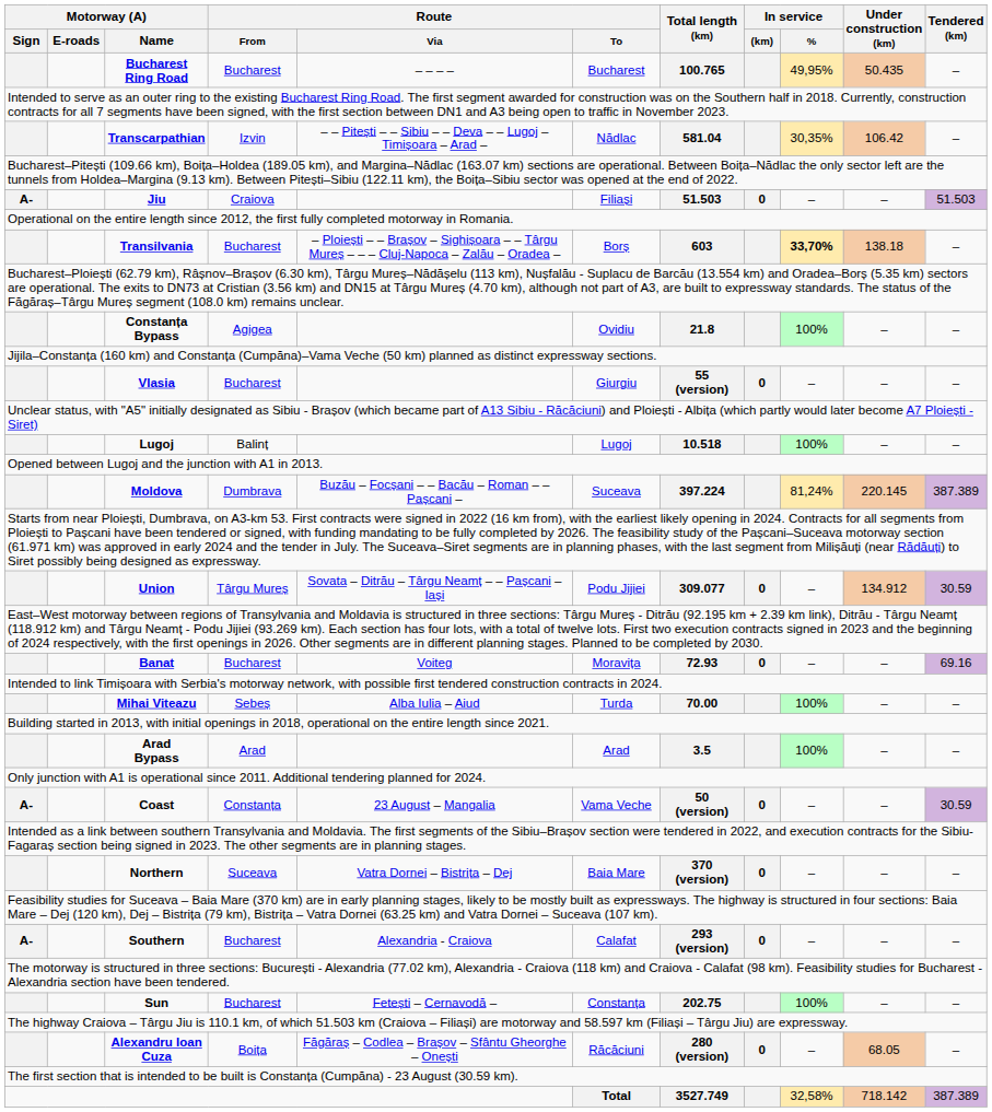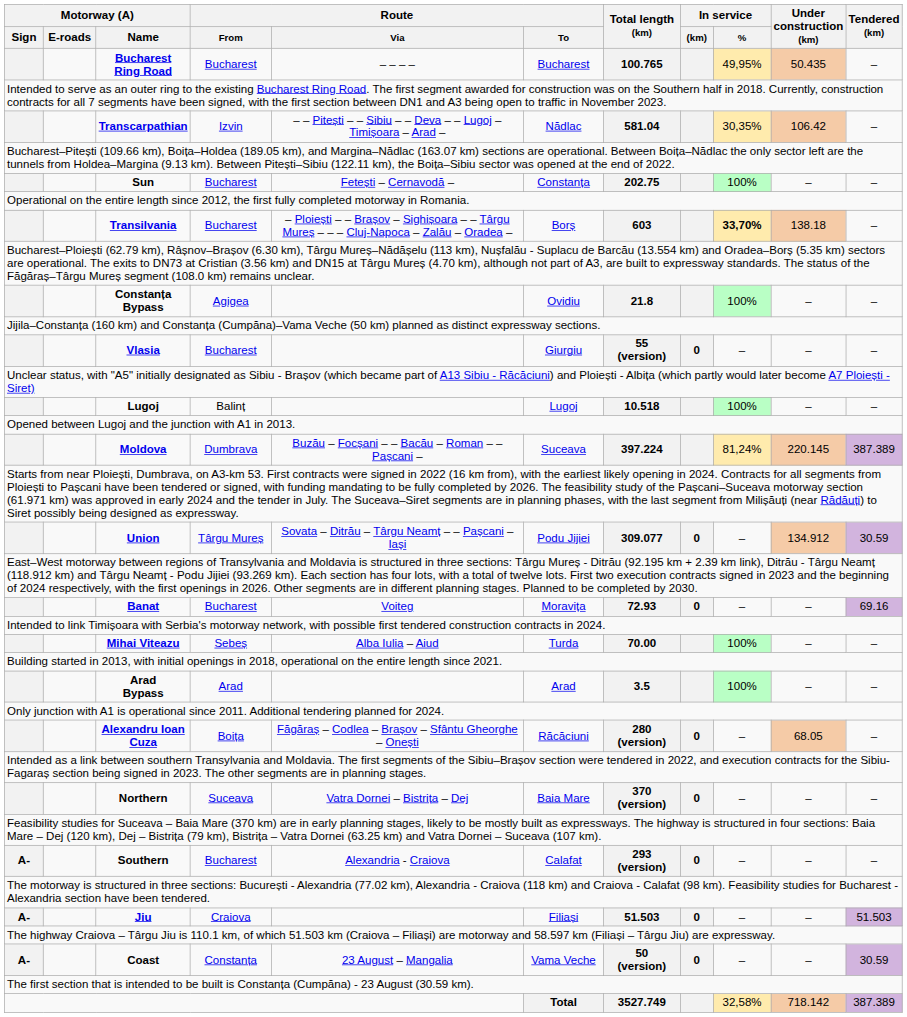 <table class="wikitable">
 <tr style="text-align: center">
 <th colspan="3">Motorway (A) </th>
 <th colspan="3">Route</th>
 <th rowspan="2">Total length <br><small>(km)</small></th>
 <th colspan="2">In service</th>
 <th style="width: 70px" rowspan="2">Under <br>construction <br><small>(km)</small></th>
 <th style="width: 70px" rowspan="2">Tendered <br><small>(km)</small></th>
 </tr>
 <tr>
 <th>Sign</th>
 <th>E-roads</th>
 <th style="width: 70px">Name</th>
 <th><small>From</small></th>
 <th><small>Via</small></th>
 <th><small>To</small></th>
 <th><small>(km)</small></th>
 <th><small>%</small></th>
 </tr>
 <tr>
 <th></th>
 <td></td>
 <td scope="row" style="text-align:center;"><strong><a href='#'>Bucharest<br>Ring Road</a></strong></td>
 <td scope="row" style="text-align:center;"><a href='#'>Bucharest</a></td>
 <td scope="row" style="text-align:center;"> –  –  –  – </td>
 <td scope="row" style="text-align:center;"><a href='#'>Bucharest</a></td>
 <th style="text-align:center">100.765</th>
 <th></th>
 <td scope="row" style="text-align:center;" bgcolor="#FFEBAD">49,95%</td>
 <td scope="row" style="text-align:center;" bgcolor="#F5CBA7">50.435</td>
 <td scope="row" style="text-align:center;">–</td>
 </tr>
 <tr>
 <td colspan="11">Intended to serve as an outer ring to the existing <a href='#'>Bucharest Ring Road</a>. The first segment awarded for construction was on the Southern half in 2018. Currently, construction contracts for all 7 segments have been signed, with the first section between DN1 and A3 being open to traffic in November 2023.</td>
 </tr>
 <tr>
 <th></th>
 <td scope="row" style="text-align:center;"> <br></td>
 <td scope="row" style="text-align:center;"><strong><a href='#'>Transcarpathian</a></strong></td>
 <td scope="row" style="text-align:center;"><a href='#'>Izvin</a> <br> </td>
 <td scope="row" style="text-align:center;"> –  – <a href='#'>Pitești</a> –  – <a href='#'>Sibiu</a> –  – <a href='#'>Deva</a> –  – <a href='#'>Lugoj</a> – <a href='#'>Timișoara</a> – <a href='#'>Arad</a> –  </td>
 <td scope="row" style="text-align:center;"><a href='#'>Nădlac</a> <br>   </td>
 <th style="text-align:center">581.04</th>
 <th></th>
 <td scope="row" style="text-align:center;" bgcolor="#FFEBAD">30,35%</td>
 <td scope="row" style="text-align:center;" bgcolor="#F5CBA7">106.42</td>
 <td scope="row" style="text-align:center;">–</td>
 </tr>
 <tr>
 <td colspan="11">Bucharest–Pitești (109.66 km), Boița–Holdea (189.05 km), and Margina–Nădlac (163.07 km) sections are operational. Between Boița–Nădlac the only sector left are the tunnels from Holdea–Margina (9.13 km). Between Pitești–Sibiu (122.11 km), the Boița–Sibiu sector was opened at the end of 2022.</td>
 </tr>
 <tr>
-<th scope="row" style="text-align:center;">A-</th>
-<td></td>
-<td scope="row" style="text-align:center;"><strong><a href='#'>Jiu</a></strong></td>
-<td scope="row" style="text-align:center;"><a href='#'>Craiova</a> <br> </td>
+<th></th>
 <td scope="row" style="text-align:center;"></td>
-<td scope="row" style="text-align:center;"><a href='#'>Filiași</a></td>
-<th style="text-align:center">51.503</th>
-<th>0</th>
+<td scope="row" style="text-align:center;"><strong>Sun</strong></td>
+<td scope="row" style="text-align:center;"><a href='#'>Bucharest</a> <br> </td>
+<td scope="row" style="text-align:center;"><a href='#'>Fetești</a> – <a href='#'>Cernavodă</a> – </td>
+<td scope="row" style="text-align:center;"><a href='#'>Constanța</a></td>
+<th style="text-align:center">202.75</th>
+<th></th>
+<td scope="row" style="text-align:center;" bgcolor="#B9FFC5">100%</td>
 <td scope="row" style="text-align:center;">–</td>
 <td scope="row" style="text-align:center;">–</td>
-<td scope="row" style="text-align:center;" bgcolor="#D2B4DE">51.503</td>
 </tr>
 <tr>
 <td colspan="11">Operational on the entire length since 2012, the first fully completed motorway in Romania.</td>
 </tr>
 <tr>
 <th></th>
 <td scope="row" style="text-align:center;"></td>
 <td scope="row" style="text-align:center;"><strong><a href='#'>Transilvania</a></strong></td>
 <td scope="row" style="text-align:center;"><a href='#'>Bucharest</a> <br> </td>
 <td scope="row" style="text-align:center;"> – <a href='#'>Ploiești</a> –  – <a href='#'>Brașov</a> – <a href='#'>Sighișoara</a> –  – <a href='#'>Târgu Mureș</a> –  –   – <a href='#'>Cluj-Napoca</a> – <a href='#'>Zalău</a> – <a href='#'>Oradea</a> – </td>
 <td scope="row" style="text-align:center;"><a href='#'>Borș</a> <br>   </td>
 <th style="text-align:center">603</th>
 <th></th>
 <td scope="row" style="text-align:center;" bgcolor="#FFEBAD"><strong>33,70%</strong></td>
 <td scope="row" style="text-align:center;" bgcolor="#F5CBA7">138.18</td>
 <td scope="row" style="text-align:center;">–</td>
 </tr>
 <tr>
 <td colspan="11">Bucharest–Ploiești (62.79 km), Râșnov–Brașov (6.30 km), Târgu Mureș–Nădășelu (113 km), Nușfalău - Suplacu de Barcău (13.554 km) and Oradea–Borș (5.35 km) sectors are operational. The exits to DN73 at Cristian (3.56 km) and DN15 at Târgu Mureș (4.70 km), although not part of A3, are built to expressway standards.  The status of the Făgăraș–Târgu Mureș segment (108.0 km) remains unclear.</td>
 </tr>
 <tr>
 <th></th>
 <td scope="row" style="text-align:center;"></td>
 <td scope="row" style="text-align:center;"><strong>Constanța<br>Bypass</strong></td>
 <td scope="row" style="text-align:center;"><a href='#'>Agigea</a></td>
 <td scope="row" style="text-align:center;"></td>
 <td scope="row" style="text-align:center;"><a href='#'>Ovidiu</a></td>
 <th style="text-align:center">21.8</th>
 <th></th>
 <td scope="row" style="text-align:center;" bgcolor="#B9FFC5">100%</td>
 <td scope="row" style="text-align:center;">–</td>
 <td scope="row" style="text-align:center;">–</td>
 </tr>
 <tr>
 <td colspan="11">Jijila–Constanța (160 km) and Constanța (Cumpăna)–Vama Veche (50 km) planned as distinct expressway sections.</td>
 </tr>
 <tr>
 <th scope="row" style="text-align:center;"></th>
 <td></td>
 <td scope="row" style="text-align:center;"><strong><a href='#'>Vlasia</a></strong></td>
 <td scope="row"  style="text-align:center;"><a href='#'>Bucharest</a> <br> </td>
 <td></td>
 <td scope="row"  style="text-align:center;"><a href='#'>Giurgiu</a> <br>   </td>
 <th style="text-align:center">55 <br>(version)</th>
 <th>0</th>
 <td scope="row" style="text-align:center;">–</td>
 <td scope="row" style="text-align:center;">–</td>
 <td scope="row" style="text-align:center;">–</td>
 </tr>
 <tr>
 <td colspan="11">Unclear status, with "A5" initially designated as Sibiu - Brașov (which became part of <a href='#'>A13 Sibiu - Răcăciuni</a>) and Ploiești - Albița (which partly would later become <a href='#'>A7 Ploiești - Siret)</a></td>
 </tr>
 <tr>
 <th></th>
 <td></td>
 <td scope="row" style="text-align:center;"><strong>Lugoj</strong></td>
 <td scope="row" style="text-align:center;">Balinț <br></td>
 <td scope="row" style="text-align:center;"></td>
 <td scope="row" style="text-align:center;"><a href='#'>Lugoj</a></td>
 <th style="text-align:center">10.518</th>
 <th></th>
 <td scope="row" style="text-align:center;" bgcolor="#B9FFC5">100%</td>
 <td scope="row" style="text-align:center;">–</td>
 <td scope="row" style="text-align:center;">–</td>
 </tr>
 <tr>
 <td colspan="11">Opened between Lugoj and the junction with A1 in 2013.</td>
 </tr>
 <tr>
 <th></th>
 <td></td>
 <td scope="row" style="text-align:center;"><strong><a href='#'>Moldova</a></strong></td>
 <td scope="row" style="text-align:center;"><a href='#'>Dumbrava</a> <br> </td>
 <td scope="row" style="text-align:center;"><a href='#'>Buzău</a> – <a href='#'>Focșani</a> –  – <a href='#'>Bacău</a> – <a href='#'>Roman</a> –  – <a href='#'>Pașcani</a> – </td>
 <td scope="row" style="text-align:center;"><a href='#'>Suceava</a> <br></td>
 <th style="text-align:center">397.224</th>
 <th></th>
 <td scope="row" style="text-align:center;" bgcolor="#FFEBAD">81,24%</td>
 <td scope="row" style="text-align:center;" bgcolor="#F5CBA7">220.145</td>
 <td scope="row" style="text-align:center;" bgcolor="#D2B4DE">387.389</td>
 </tr>
 <tr>
 <td colspan="11">Starts from near Ploiești, Dumbrava, on A3-km 53. First contracts were signed in 2022 (16 km from), with the earliest likely opening in 2024. Contracts for all segments from Ploiești to Pașcani have been tendered or signed, with funding mandating to be fully completed by 2026.  The feasibility study of the Pașcani–Suceava motorway section (61.971 km) was approved in early 2024 and the tender in July. The Suceava–Siret segments are in planning phases, with the last segment from Milișăuți (near <a href='#'>Rădăuți</a>) to Siret possibly being designed as expressway.</td>
 </tr>
 <tr>
 <th scope="row" style="text-align:center;"></th>
 <td></td>
 <td scope="row" style="text-align:center;"><strong><a href='#'>Union</a></strong></td>
 <td scope="row" style="text-align:center;"><a href='#'>Târgu Mureș</a> <br> </td>
 <td scope="row" style="text-align:center;"><a href='#'>Sovata</a> – <a href='#'>Ditrău</a> – <a href='#'>Târgu Neamț</a> –  – <a href='#'>Pașcani</a> – <a href='#'>Iași</a></td>
 <td scope="row" style="text-align:center;"><a href='#'>Podu Jijiei</a> <br>   </td>
 <th style="text-align:center">309.077</th>
 <th>0</th>
 <td scope="row" style="text-align:center;">–</td>
 <td scope="row" style="text-align:center;" bgcolor="#F5CBA7">134.912</td>
 <td scope="row" style="text-align:center;" bgcolor="#D2B4DE">30.59</td>
 </tr>
 <tr>
 <td colspan="11">East–West motorway between regions of Transylvania and Moldavia is structured in three sections: Târgu Mureș - Ditrău (92.195 km + 2.39 km link), Ditrău - Târgu Neamț (118.912 km) and Târgu Neamț - Podu Jijiei (93.269 km). Each section has four lots, with a total of twelve lots. First two execution contracts signed in 2023 and the beginning of 2024 respectively, with the first openings in 2026. Other segments are in different planning stages. Planned to be completed by 2030.</td>
 </tr>
 <tr>
 <th scope="row" style="text-align:center;"></th>
 <td></td>
 <td scope="row" style="text-align:center;"><strong><a href='#'>Banat</a></strong></td>
 <td scope="row" style="text-align:center;"><a href='#'>Bucharest</a> <br> </td>
 <td scope="row" style="text-align:center;"><a href='#'>Voiteg</a></td>
 <td scope="row" style="text-align:center;"><a href='#'>Moravița</a> <br>   </td>
 <th style="text-align:center">72.93</th>
 <th>0</th>
 <td scope="row" style="text-align:center;">–</td>
 <td scope="row" style="text-align:center;">–</td>
 <td scope="row" style="text-align:center;" bgcolor="#D2B4DE">69.16</td>
 </tr>
 <tr>
 <td colspan="11">Intended to link Timișoara with Serbia's motorway network, with possible first tendered construction contracts in 2024.</td>
 </tr>
 <tr>
 <th></th>
 <td scope="row" style="text-align:center;"></td>
 <td scope="row" style="text-align:center;"><strong><a href='#'>Mihai Viteazu</a></strong></td>
 <td scope="row" style="text-align:center;"><a href='#'>Sebeș</a> <br> </td>
 <td scope="row" style="text-align:center;"><a href='#'>Alba Iulia</a> – <a href='#'>Aiud</a></td>
 <td scope="row" style="text-align:center;"><a href='#'>Turda</a> <br> </td>
 <th style="text-align:center">70.00</th>
 <th></th>
 <td scope="row" style="text-align:center;" bgcolor="#B9FFC5">100%</td>
 <td scope="row" style="text-align:center;">–</td>
 <td scope="row" style="text-align:center;">–</td>
 </tr>
 <tr>
 <td colspan="11">Building started in 2013, with initial openings in 2018, operational on the entire length since 2021.</td>
 </tr>
 <tr>
 <th></th>
 <td></td>
 <td scope="row" style="text-align:center;"><strong>Arad<br>Bypass</strong></td>
 <td scope="row" style="text-align:center;"><a href='#'>Arad</a> <br> </td>
 <td scope="row" style="text-align:center;"></td>
 <td scope="row" style="text-align:center;"><a href='#'>Arad</a> </td>
 <th style="text-align:center">3.5</th>
 <th></th>
 <td scope="row" style="text-align:center;" bgcolor="#B9FFC5">100%</td>
 <td scope="row" style="text-align:center;">–</td>
 <td scope="row" style="text-align:center;">–</td>
 </tr>
 <tr>
 <td colspan="11">Only junction with A1 is operational since 2011. Additional tendering planned for 2024.</td>
 </tr>
 <tr>
-<th scope="row" style="text-align:center;">A-</th>
+<th scope="row" style="text-align:center;"></th>
 <td></td>
-<td scope="row" style="text-align:center;"><strong>Coast</strong></td>
-<td scope="row" style="text-align:center;"><a href='#'>Constanța</a> <br> </td>
-<td scope="row" style="text-align:center;"><a href='#'>23 August</a> – <a href='#'>Mangalia</a></td>
-<td scope="row" style="text-align:center;"><a href='#'>Vama Veche</a> <br>   </td>
-<th style="text-align:center">50 <br>(version)</th>
+<td scope="row" style="text-align:center;"><strong><a href='#'>Alexandru Ioan Cuza</a></strong></td>
+<td scope="row" style="text-align:center;"><a href='#'>Boița</a> <br> </td>
+<td scope="row" style="text-align:center;"><a href='#'>Făgăraș</a> – <a href='#'>Codlea</a>  – <a href='#'>Brașov</a> – <a href='#'>Sfântu Gheorghe</a> – <a href='#'>Onești</a></td>
+<td scope="row" style="text-align:center;"><a href='#'>Răcăciuni</a> <br> </td>
+<th style="text-align:center">280<br>(version)</th>
 <th>0</th>
 <td scope="row" style="text-align:center;">–</td>
+<td scope="row" style="text-align:center;" bgcolor="#F5CBA7">68.05</td>
 <td scope="row" style="text-align:center;">–</td>
-<td scope="row" style="text-align:center;" bgcolor="#D2B4DE">30.59</td>
 </tr>
 <tr>
 <td colspan="11">Intended as a link between southern Transylvania and Moldavia. The first segments of the Sibiu–Brașov section were tendered in 2022, and execution contracts for the Sibiu-Fagaraș section being signed in 2023. The other segments are in planning stages.</td>
 </tr>
 <tr>
 <th scope="row" style="text-align:center;"></th>
 <td></td>
 <td scope="row" style="text-align:center;"><strong>Northern</strong></td>
 <td scope="row" style="text-align:center;"><a href='#'>Suceava</a> <br> </td>
 <td scope="row" style="text-align:center;"><a href='#'>Vatra Dornei</a> – <a href='#'>Bistrița</a> –  <a href='#'>Dej</a></td>
 <td scope="row" style="text-align:center;"><a href='#'>Baia Mare</a></td>
 <th style="text-align:center">370<br>(version)</th>
 <th>0</th>
 <td scope="row" style="text-align:center;">–</td>
 <td scope="row" style="text-align:center;">–</td>
 <td scope="row" style="text-align:center;">–</td>
 </tr>
 <tr>
 <td colspan="11">Feasibility studies for Suceava – Baia Mare (370 km) are in early planning stages, likely to be mostly built as expressways. The highway is structured in four sections: Baia Mare – Dej (120 km), Dej – Bistrița (79 km), Bistrița – Vatra Dornei (63.25 km) and Vatra Dornei – Suceava (107 km).</td>
 </tr>
 <tr>
 <th scope="row" style="text-align:center;">A-</th>
 <td></td>
 <td scope="row" style="text-align:center;"><strong>Southern</strong></td>
 <td scope="row" style="text-align:center;"><a href='#'>Bucharest</a> <br></td>
 <td scope="row" style="text-align:center;"><a href='#'>Alexandria</a> - <a href='#'>Craiova</a></td>
 <td scope="row" style="text-align:center;"><a href='#'>Calafat</a> <br>   </td>
 <th style="text-align:center">293<br>(version)</th>
 <th>0</th>
 <td scope="row" style="text-align:center;">–</td>
 <td scope="row" style="text-align:center;">–</td>
 <td scope="row" style="text-align:center;">–</td>
 </tr>
 <tr>
 <td colspan="11">The motorway is structured in three sections: București - Alexandria (77.02 km), Alexandria - Craiova (118 km) and Craiova - Calafat (98 km). Feasibility studies for Bucharest - Alexandria section have been tendered.</td>
 </tr>
 <tr>
-<th></th>
+<th scope="row" style="text-align:center;">A-</th>
+<td></td>
+<td scope="row" style="text-align:center;"><strong><a href='#'>Jiu</a></strong></td>
+<td scope="row" style="text-align:center;"><a href='#'>Craiova</a> <br> </td>
 <td scope="row" style="text-align:center;"></td>
-<td scope="row" style="text-align:center;"><strong>Sun</strong></td>
-<td scope="row" style="text-align:center;"><a href='#'>Bucharest</a> <br> </td>
-<td scope="row" style="text-align:center;"><a href='#'>Fetești</a> – <a href='#'>Cernavodă</a> – </td>
-<td scope="row" style="text-align:center;"><a href='#'>Constanța</a></td>
-<th style="text-align:center">202.75</th>
-<th></th>
-<td scope="row" style="text-align:center;" bgcolor="#B9FFC5">100%</td>
+<td scope="row" style="text-align:center;"><a href='#'>Filiași</a></td>
+<th style="text-align:center">51.503</th>
+<th>0</th>
 <td scope="row" style="text-align:center;">–</td>
 <td scope="row" style="text-align:center;">–</td>
+<td scope="row" style="text-align:center;" bgcolor="#D2B4DE">51.503</td>
 </tr>
 <tr>
 <td colspan="11">The highway Craiova – Târgu Jiu is 110.1 km, of which 51.503 km (Craiova – Filiași) are motorway and 58.597 km (Filiași – Târgu Jiu) are expressway.</td>
 </tr>
 <tr>
-<th scope="row" style="text-align:center;"></th>
+<th scope="row" style="text-align:center;">A-</th>
 <td></td>
-<td scope="row" style="text-align:center;"><strong><a href='#'>Alexandru Ioan Cuza</a></strong></td>
-<td scope="row" style="text-align:center;"><a href='#'>Boița</a> <br> </td>
-<td scope="row" style="text-align:center;"><a href='#'>Făgăraș</a> – <a href='#'>Codlea</a>  – <a href='#'>Brașov</a> – <a href='#'>Sfântu Gheorghe</a> – <a href='#'>Onești</a></td>
-<td scope="row" style="text-align:center;"><a href='#'>Răcăciuni</a> <br> </td>
-<th style="text-align:center">280<br>(version)</th>
+<td scope="row" style="text-align:center;"><strong>Coast</strong></td>
+<td scope="row" style="text-align:center;"><a href='#'>Constanța</a> <br> </td>
+<td scope="row" style="text-align:center;"><a href='#'>23 August</a> – <a href='#'>Mangalia</a></td>
+<td scope="row" style="text-align:center;"><a href='#'>Vama Veche</a> <br>   </td>
+<th style="text-align:center">50 <br>(version)</th>
 <th>0</th>
 <td scope="row" style="text-align:center;">–</td>
-<td scope="row" style="text-align:center;" bgcolor="#F5CBA7">68.05</td>
 <td scope="row" style="text-align:center;">–</td>
+<td scope="row" style="text-align:center;" bgcolor="#D2B4DE">30.59</td>
 </tr>
 <tr>
 <td colspan="11">The first section that is intended to be built is Constanța (Cumpăna) - 23 August (30.59 km).</td>
 </tr>
 <tr>
 <td colspan="5"></td>
 <th>Total</th>
 <th>3527.749</th>
 <th></th>
 <td scope="row" style="text-align:center;" bgcolor="#FFEBAD">32,58%</td>
 <td scope="row" style="text-align:center;" bgcolor="#F5CBA7">718.142</td>
 <td scope="row" style="text-align:center;" bgcolor="#D2B4DE">387.389</td>
 </tr>
 </table>
